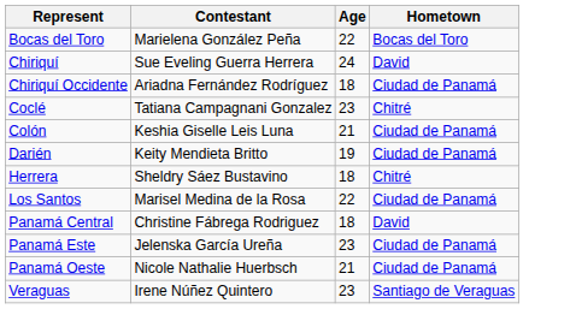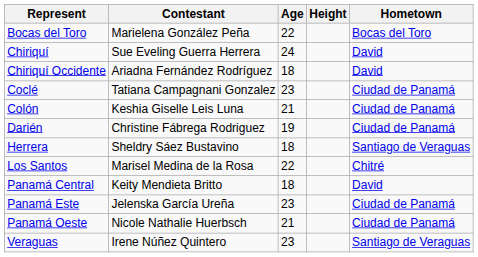 <table class="sortable wikitable">
 <tr>
 <th>Represent</th>
 <th>Contestant</th>
 <th>Age</th>
+<th>Height</th>
 <th>Hometown</th>
 </tr>
 <tr>
 <td><a href='#'>Bocas del Toro</a></td>
 <td>Marielena González Peña</td>
 <td>22</td>
+<td></td>
 <td><a href='#'>Bocas del Toro</a></td>
 </tr>
 <tr>
 <td><a href='#'>Chiriquí</a></td>
 <td>Sue Eveling Guerra Herrera</td>
 <td>24</td>
+<td></td>
 <td><a href='#'>David</a></td>
 </tr>
 <tr>
 <td><a href='#'>Chiriquí Occidente</a></td>
 <td>Ariadna Fernández Rodríguez</td>
 <td>18</td>
-<td><a href='#'>Ciudad de Panamá</a></td>
+<td></td>
+<td><a href='#'>David</a></td>
 </tr>
 <tr>
 <td><a href='#'>Coclé</a></td>
 <td>Tatiana Campagnani Gonzalez</td>
 <td>23</td>
-<td><a href='#'>Chitré</a></td>
+<td></td>
+<td><a href='#'>Ciudad de Panamá</a></td>
 </tr>
 <tr>
 <td><a href='#'>Colón</a></td>
 <td>Keshia Giselle Leis Luna</td>
 <td>21</td>
+<td></td>
 <td><a href='#'>Ciudad de Panamá</a></td>
 </tr>
 <tr>
 <td><a href='#'>Darién</a></td>
-<td>Keity Mendieta Britto</td>
+<td>Christine Fábrega Rodriguez</td>
 <td>19</td>
+<td></td>
 <td><a href='#'>Ciudad de Panamá</a></td>
 </tr>
 <tr>
 <td><a href='#'>Herrera</a></td>
 <td>Sheldry Sáez Bustavino</td>
 <td>18</td>
-<td><a href='#'>Chitré</a></td>
+<td></td>
+<td><a href='#'>Santiago de Veraguas</a></td>
 </tr>
 <tr>
 <td><a href='#'>Los Santos</a></td>
 <td>Marisel Medina de la Rosa</td>
 <td>22</td>
-<td><a href='#'>Ciudad de Panamá</a></td>
+<td></td>
+<td><a href='#'>Chitré</a></td>
 </tr>
 <tr>
 <td><a href='#'>Panamá Central</a></td>
-<td>Christine Fábrega Rodriguez</td>
+<td>Keity Mendieta Britto</td>
 <td>18</td>
+<td></td>
 <td><a href='#'>David</a></td>
 </tr>
 <tr>
 <td><a href='#'>Panamá Este</a></td>
 <td>Jelenska García Ureña</td>
 <td>23</td>
+<td></td>
 <td><a href='#'>Ciudad de Panamá</a></td>
 </tr>
 <tr>
 <td><a href='#'>Panamá Oeste</a></td>
 <td>Nicole Nathalie Huerbsch</td>
 <td>21</td>
+<td></td>
 <td><a href='#'>Ciudad de Panamá</a></td>
 </tr>
 <tr>
 <td><a href='#'>Veraguas</a></td>
 <td>Irene Núñez Quintero</td>
 <td>23</td>
+<td></td>
 <td><a href='#'>Santiago de Veraguas</a></td>
 </tr>
 </table>
